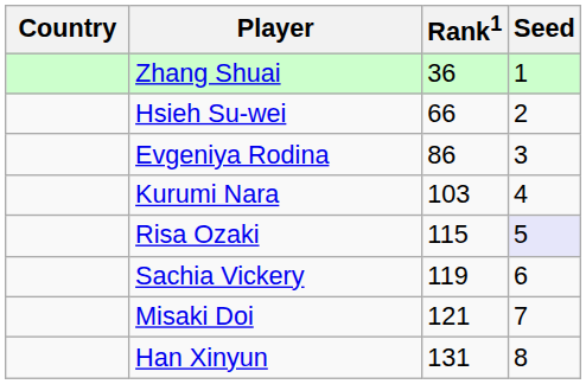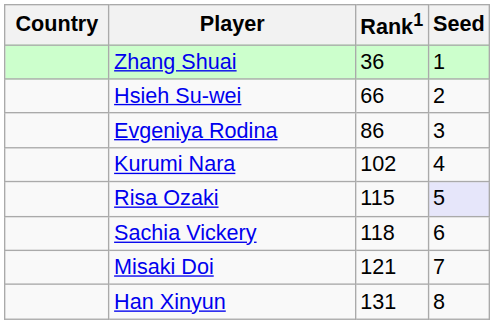 <table class="sortable wikitable">
 <tr>
 <th width="70">Country</th>
 <th width="175">Player</th>
 <th>Rank<sup>1</sup></th>
 <th>Seed</th>
 </tr>
 <tr style="background:#cfc;">
 <td></td>
 <td><a href='#'>Zhang Shuai</a></td>
 <td>36</td>
 <td>1</td>
 </tr>
 <tr>
 <td></td>
 <td><a href='#'>Hsieh Su-wei</a></td>
 <td>66</td>
 <td>2</td>
 </tr>
 <tr>
 <td></td>
 <td><a href='#'>Evgeniya Rodina</a></td>
 <td>86</td>
 <td>3</td>
 </tr>
 <tr>
 <td></td>
 <td><a href='#'>Kurumi Nara</a></td>
-<td>103</td>
+<td>102</td>
 <td>4</td>
 </tr>
 <tr>
 <td></td>
 <td><a href='#'>Risa Ozaki</a></td>
 <td>115</td>
 <td style="background: lavender;">5</td>
 </tr>
 <tr>
 <td></td>
 <td><a href='#'>Sachia Vickery</a></td>
-<td>119</td>
+<td>118</td>
 <td>6</td>
 </tr>
 <tr>
 <td></td>
 <td><a href='#'>Misaki Doi</a></td>
 <td>121</td>
 <td>7</td>
 </tr>
 <tr>
 <td></td>
 <td><a href='#'>Han Xinyun</a></td>
 <td>131</td>
 <td>8</td>
 </tr>
 </table>
